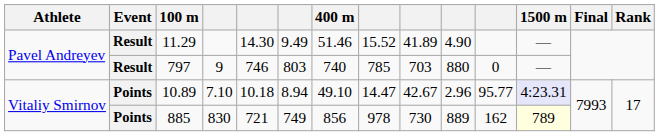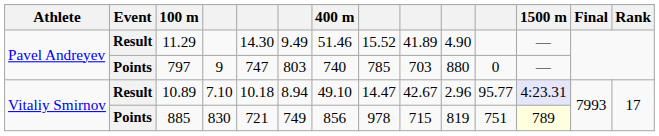 <table class="wikitable" style="font-size:90%">
 <tr>
 <th>Athlete</th>
 <th>Event</th>
 <th>100 m</th>
 <th></th>
 <th></th>
 <th></th>
 <th>400 m</th>
 <th></th>
 <th></th>
 <th></th>
 <th></th>
 <th>1500 m</th>
 <th>Final</th>
 <th>Rank</th>
 </tr>
 <tr align=center>
 <td align=left rowspan=2><a href='#'>Pavel Andreyev</a></td>
 <th style="font-size:95%">Result</th>
 <td>11.29</td>
 <td></td>
 <td>14.30</td>
 <td>9.49</td>
 <td>51.46</td>
 <td>15.52</td>
 <td>41.89</td>
 <td>4.90</td>
 <td></td>
 <td>—</td>
 <td rowspan=2 colspan=2></td>
 </tr>
 <tr align=center>
-<th style="font-size:95%">Result</th>
+<th style="font-size:95%">Points</th>
 <td>797</td>
 <td>9</td>
-<td>746</td>
+<td>747</td>
 <td>803</td>
 <td>740</td>
 <td>785</td>
 <td>703</td>
 <td>880</td>
 <td>0</td>
 <td>—</td>
 </tr>
 <tr align=center>
 <td align=left rowspan=2><a href='#'>Vitaliy Smirnov</a></td>
-<th style="font-size:95%">Points</th>
+<th style="font-size:95%">Result</th>
 <td>10.89</td>
 <td>7.10</td>
 <td>10.18</td>
 <td>8.94</td>
 <td>49.10</td>
 <td>14.47</td>
 <td>42.67</td>
 <td>2.96</td>
 <td>95.77</td>
 <td style="background: lavender;">4:23.31</td>
 <td rowspan=2>7993</td>
 <td rowspan=2>17</td>
 </tr>
 <tr align=center>
 <th style="font-size:95%">Points</th>
 <td>885</td>
 <td>830</td>
 <td>721</td>
 <td>749</td>
 <td>856</td>
 <td>978</td>
-<td>730</td>
-<td>889</td>
-<td>162</td>
+<td>715</td>
+<td>819</td>
+<td>751</td>
 <td style="background: lightyellow;">789</td>
 </tr>
 </table>
